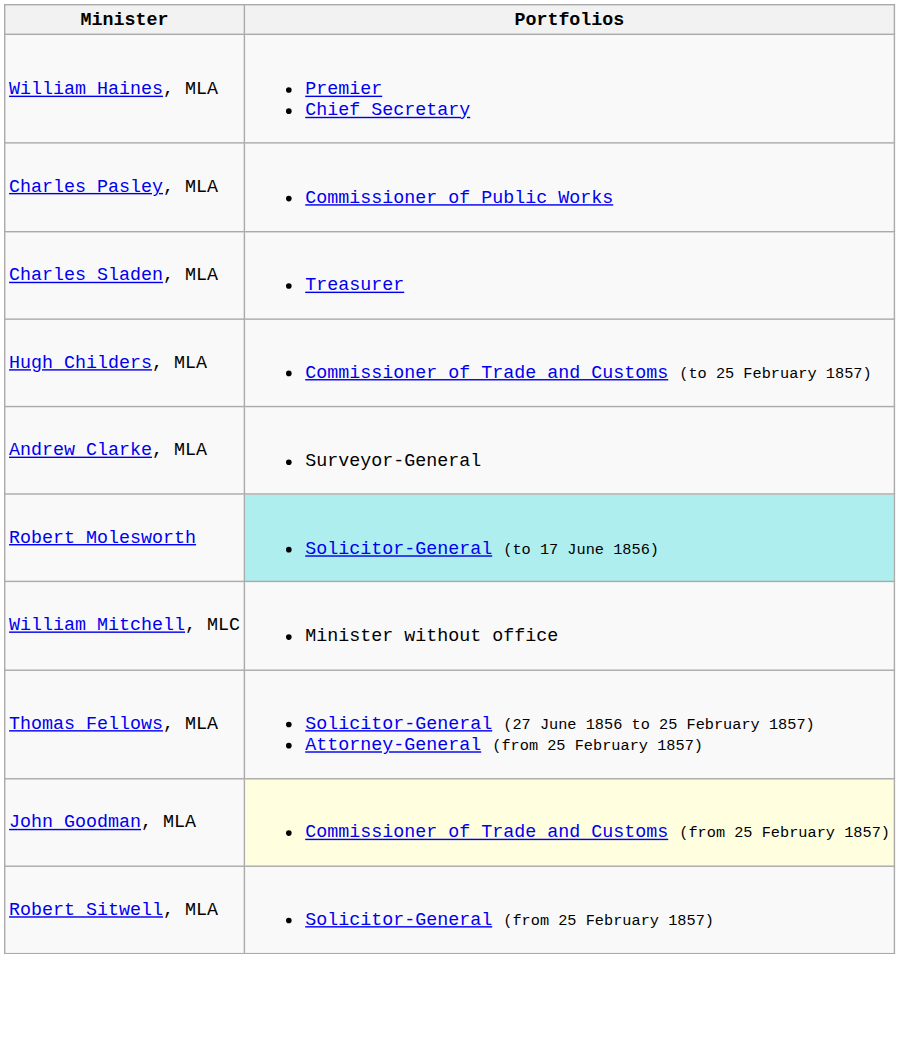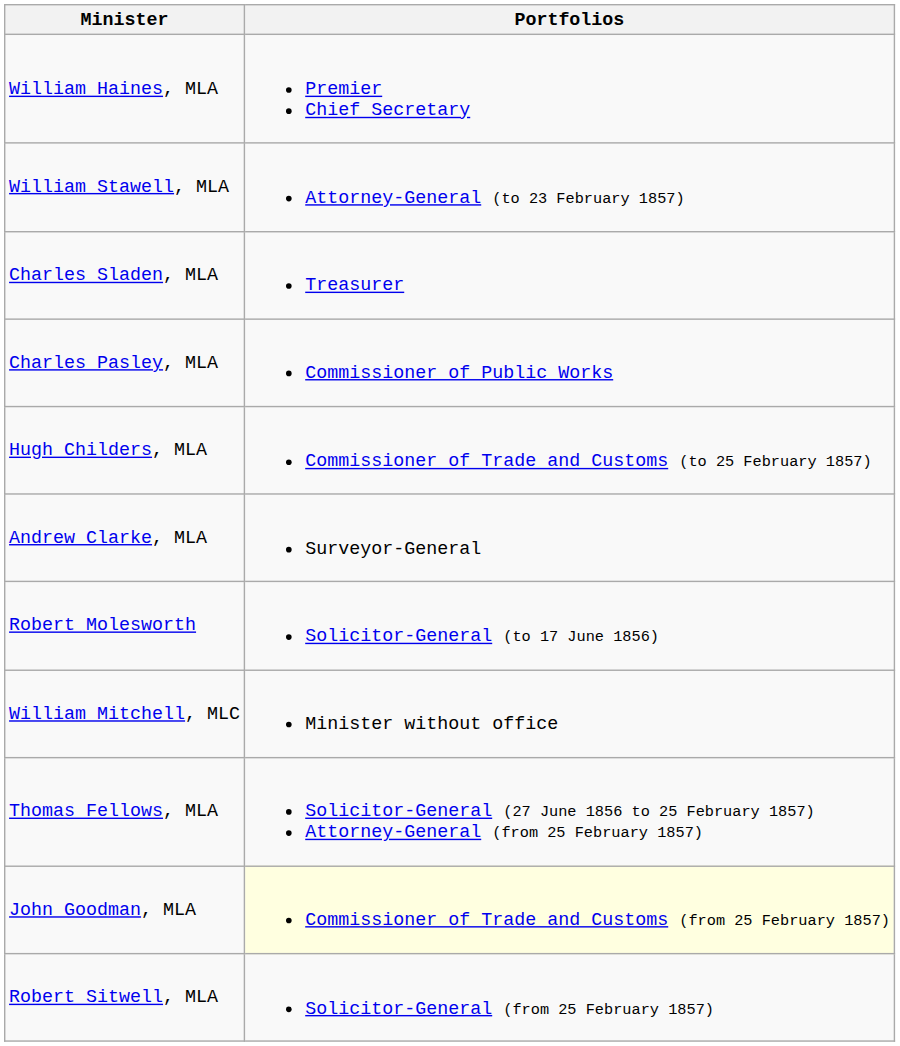 <table class="wikitable">
 <tr>
 <th>Minister</th>
 <th>Portfolios</th>
 </tr>
 <tr>
 <td><a href='#'>William Haines</a>, MLA</td>
 <td><br><ul><li><a href='#'>Premier</a></li><li><a href='#'>Chief Secretary</a></li></ul></td>
 </tr>
 <tr>
-<td><a href='#'>Charles Pasley</a>, MLA</td>
-<td><br><ul><li><a href='#'>Commissioner of Public Works</a></li></ul></td>
+<td><a href='#'>William Stawell</a>, MLA</td>
+<td><br><ul><li><a href='#'>Attorney-General</a> <small>(to 23 February 1857)</small></li></ul></td>
 </tr>
 <tr>
 <td><a href='#'>Charles Sladen</a>, MLA</td>
 <td><br><ul><li><a href='#'>Treasurer</a></li></ul></td>
+</tr>
+<tr>
+<td><a href='#'>Charles Pasley</a>, MLA</td>
+<td><br><ul><li><a href='#'>Commissioner of Public Works</a></li></ul></td>
 </tr>
 <tr>
 <td><a href='#'>Hugh Childers</a>, MLA</td>
 <td><br><ul><li><a href='#'>Commissioner of Trade and Customs</a> <small>(to 25 February 1857)</small></li></ul></td>
 </tr>
 <tr>
 <td><a href='#'>Andrew Clarke</a>, MLA</td>
 <td><br><ul><li>Surveyor-General</li></ul></td>
 </tr>
 <tr>
 <td><a href='#'>Robert Molesworth</a></td>
-<td style="background: paleturquoise;"><br><ul><li><a href='#'>Solicitor-General</a> <small>(to 17 June 1856)</small></li></ul></td>
+<td><br><ul><li><a href='#'>Solicitor-General</a> <small>(to 17 June 1856)</small></li></ul></td>
 </tr>
 <tr>
 <td><a href='#'>William Mitchell</a>, MLC</td>
 <td><br><ul><li>Minister without office</li></ul></td>
 </tr>
 <tr>
 <td><a href='#'>Thomas Fellows</a>, MLA</td>
 <td><br><ul><li><a href='#'>Solicitor-General</a> <small>(27 June 1856 to 25 February 1857)</small></li><li><a href='#'>Attorney-General</a> <small>(from 25 February 1857)</small></li></ul></td>
 </tr>
 <tr>
 <td><a href='#'>John Goodman</a>, MLA</td>
 <td style="background: lightyellow;"><br><ul><li><a href='#'>Commissioner of Trade and Customs</a> <small>(from 25 February 1857)</small></li></ul></td>
 </tr>
 <tr>
 <td><a href='#'>Robert Sitwell</a>, MLA</td>
 <td><br><ul><li><a href='#'>Solicitor-General</a> <small>(from 25 February 1857)</small></li></ul></td>
 </tr>
 </table>
